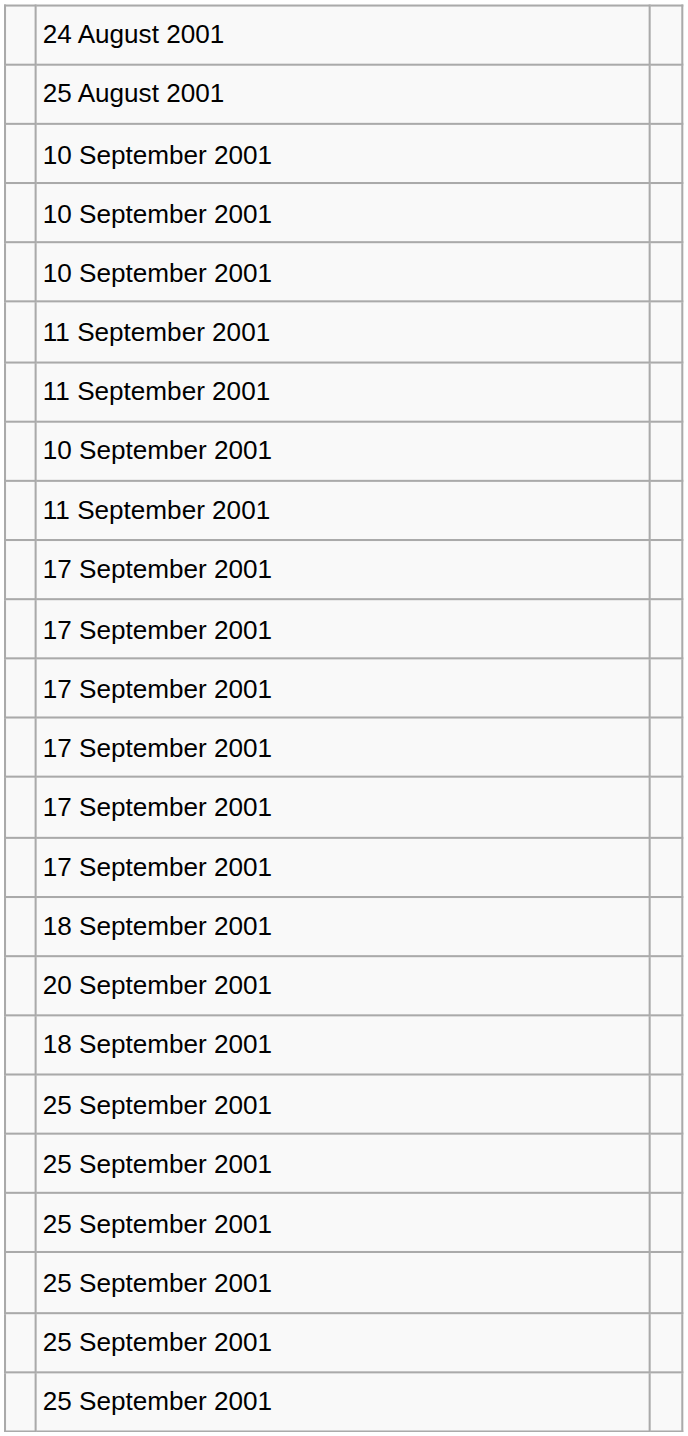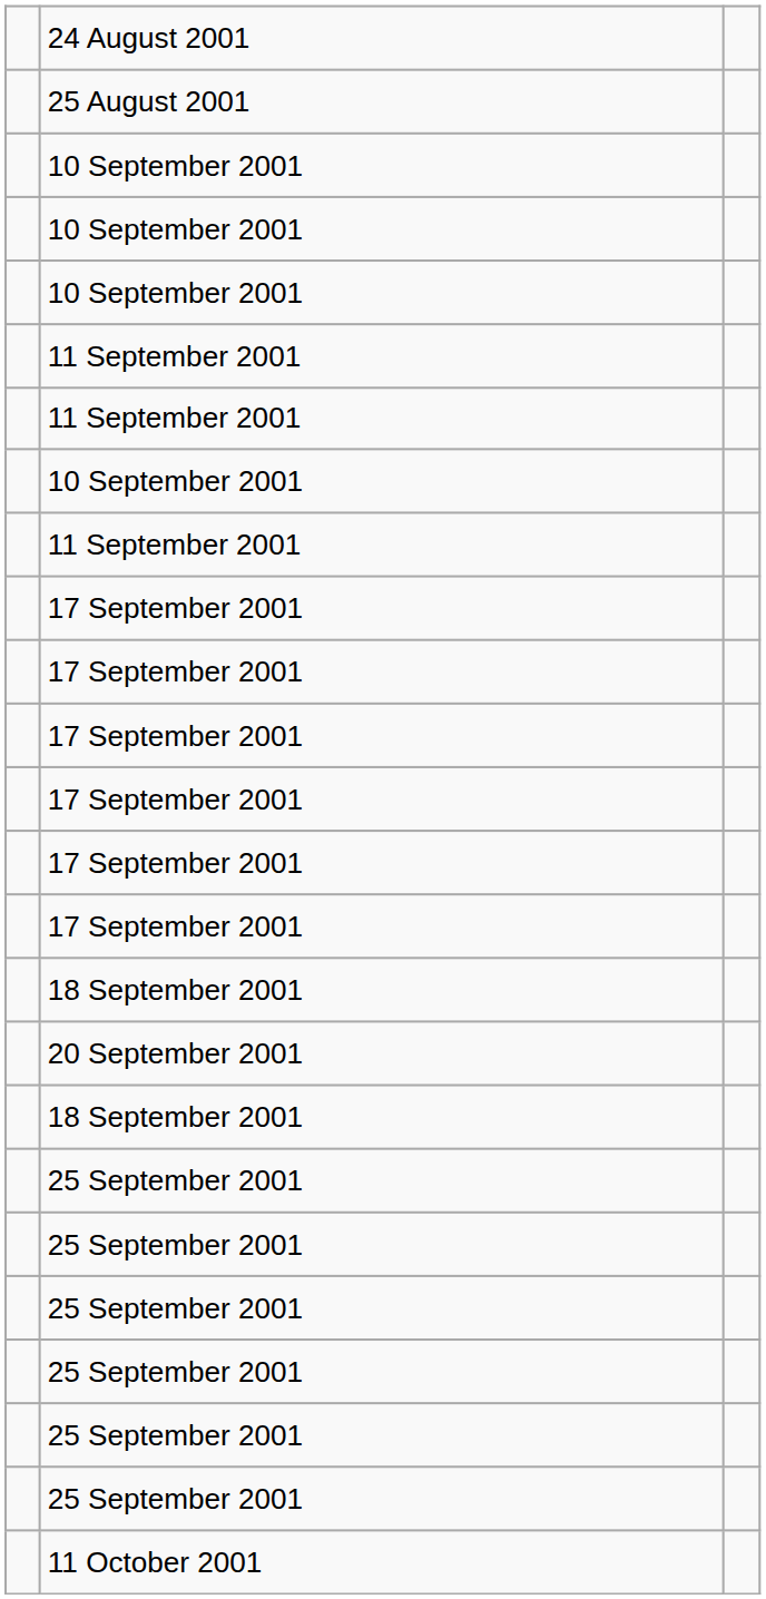 <table class="wikitable" style="font-size: 80%; float: left; width: 26em; margin-right: 1em; height: 700px">
 <tr>
 <td></td>
 <td>24 August 2001</td>
 <td></td>
 </tr>
 <tr>
 <td></td>
 <td>25 August 2001</td>
 <td></td>
 </tr>
 <tr>
 <td></td>
 <td>10 September 2001</td>
 <td></td>
 </tr>
 <tr>
 <td></td>
 <td>10 September 2001</td>
 <td></td>
 </tr>
 <tr>
 <td></td>
 <td>10 September 2001</td>
 <td></td>
 </tr>
 <tr>
 <td></td>
 <td>11 September 2001</td>
 <td></td>
 </tr>
 <tr>
 <td></td>
 <td>11 September 2001</td>
 <td></td>
 </tr>
 <tr>
 <td></td>
 <td>10 September 2001</td>
 <td></td>
 </tr>
 <tr>
 <td></td>
 <td>11 September 2001</td>
 <td></td>
 </tr>
 <tr>
 <td></td>
 <td>17 September 2001</td>
 <td></td>
 </tr>
 <tr>
 <td></td>
 <td>17 September 2001</td>
 <td></td>
 </tr>
 <tr>
 <td></td>
 <td>17 September 2001</td>
 <td></td>
 </tr>
 <tr>
 <td></td>
 <td>17 September 2001</td>
 <td></td>
 </tr>
 <tr>
 <td></td>
 <td>17 September 2001</td>
 <td></td>
 </tr>
 <tr>
 <td></td>
 <td>17 September 2001</td>
 <td></td>
 </tr>
 <tr>
 <td></td>
 <td>18 September 2001</td>
 <td></td>
 </tr>
 <tr>
 <td></td>
 <td>20 September 2001</td>
 <td></td>
 </tr>
 <tr>
 <td></td>
 <td>18 September 2001</td>
 <td></td>
 </tr>
 <tr>
 <td></td>
 <td>25 September 2001</td>
 <td></td>
 </tr>
 <tr>
 <td></td>
 <td>25 September 2001</td>
 <td></td>
 </tr>
 <tr>
 <td></td>
 <td>25 September 2001</td>
 <td></td>
 </tr>
 <tr>
 <td></td>
 <td>25 September 2001</td>
 <td></td>
 </tr>
 <tr>
 <td></td>
 <td>25 September 2001</td>
 <td></td>
 </tr>
 <tr>
 <td></td>
 <td>25 September 2001</td>
 <td></td>
 </tr>
+<tr>
+<td></td>
+<td>11 October 2001</td>
+<td></td>
+</tr>
 </table>
